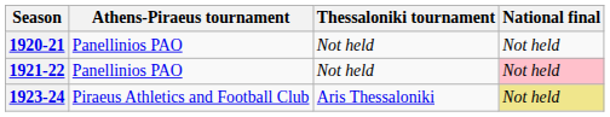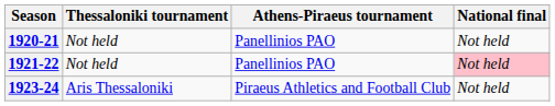 <table class="wikitable">
 <tr>
 <th>Season</th>
+<th>Thessaloniki tournament</th>
 <th>Athens-Piraeus tournament</th>
-<th>Thessaloniki tournament</th>
 <th>National final</th>
 </tr>
 <tr>
 <th><a href='#'>1920-21</a></th>
+<td><em>Not held</em></td>
 <td><a href='#'>Panellinios PAO</a></td>
-<td><em>Not held</em></td>
 <td><em>Not held</em></td>
 </tr>
 <tr>
 <th><a href='#'>1921-22</a></th>
+<td><em>Not held</em></td>
 <td><a href='#'>Panellinios PAO</a></td>
-<td><em>Not held</em></td>
 <td style="background: pink;"><em>Not held</em></td>
 </tr>
 <tr>
 <th><a href='#'>1923-24</a></th>
+<td><a href='#'>Aris Thessaloniki</a></td>
 <td><a href='#'>Piraeus Athletics and Football Club</a></td>
-<td><a href='#'>Aris Thessaloniki</a></td>
-<td style="background: khaki;"><em>Not held</em></td>
+<td><em>Not held</em></td>
 </tr>
 </table>
